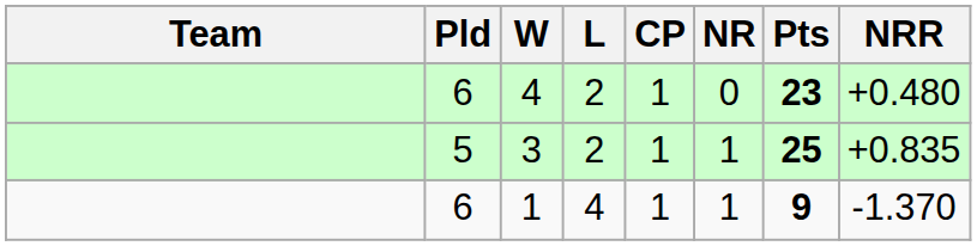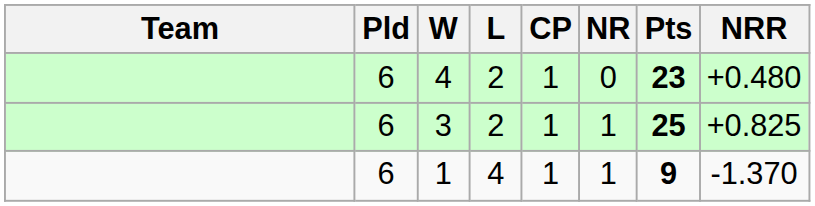 <table class="wikitable" style="text-align:center;">
 <tr>
 <th width=175>Team</th>
 <th width=20 abbr="Played">Pld</th>
 <th width=20 abbr="Won">W</th>
 <th width=20 abbr="Lost">L</th>
 <th width=20 abbr="Consolation Points">CP</th>
 <th width=20 abbr="No result">NR</th>
 <th width=20 abbr="Points">Pts</th>
 <th width=40 abbr="Net run rate">NRR</th>
 </tr>
 <tr style="background:#ccffcc;">
 <td align="left"></td>
 <td>6</td>
 <td>4</td>
 <td>2</td>
 <td>1</td>
 <td>0</td>
 <td><strong>23</strong></td>
 <td>+0.480</td>
 </tr>
 <tr style="background:#ccffcc;">
 <td align="left"></td>
-<td>5</td>
+<td>6</td>
 <td>3</td>
 <td>2</td>
 <td>1</td>
 <td>1</td>
 <td><strong>25</strong></td>
-<td>+0.835</td>
+<td>+0.825</td>
 </tr>
 <tr>
 <td align="left"></td>
 <td>6</td>
 <td>1</td>
 <td>4</td>
 <td>1</td>
 <td>1</td>
 <td><strong>9</strong></td>
 <td>-1.370</td>
 </tr>
 </table>
